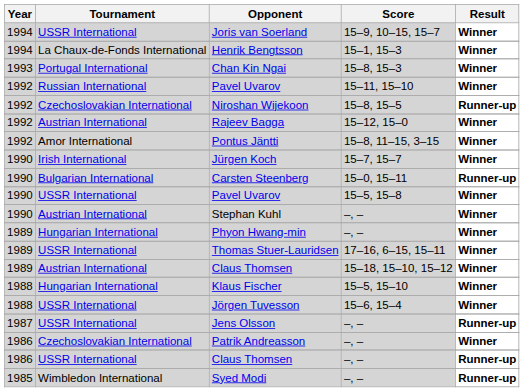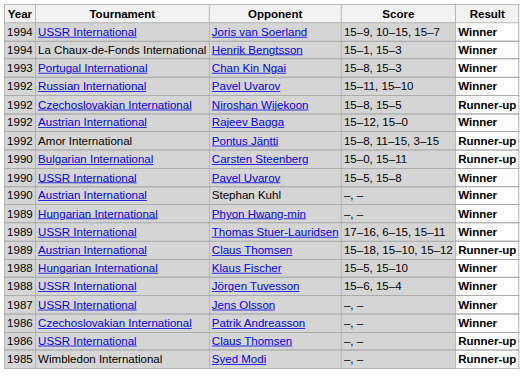 <table class="sortable wikitable" style="font-size: 90%;">
 <tr>
 <th>Year</th>
 <th>Tournament</th>
 <th>Opponent</th>
 <th>Score</th>
 <th>Result</th>
 </tr>
 <tr style="background:#D5D5D5">
 <td align="center">1994</td>
 <td align="left"><a href='#'>USSR International</a></td>
 <td align="left"> <a href='#'>Joris van Soerland</a></td>
 <td align="left">15–9, 10–15, 15–7</td>
 <td style="text-align:left; background:white"> <strong>Winner</strong></td>
 </tr>
 <tr>
 </tr>
 <tr style="background:#D5D5D5">
 <td align="center">1994</td>
 <td align="left">La Chaux-de-Fonds International</td>
 <td align="left"> <a href='#'>Henrik Bengtsson</a></td>
 <td align="left">15–1, 15–3</td>
 <td style="text-align:left; background:white"> <strong>Winner</strong></td>
 </tr>
 <tr>
 </tr>
 <tr style="background:#D5D5D5">
 <td align="center">1993</td>
 <td align="left"><a href='#'>Portugal International</a></td>
 <td align="left"> <a href='#'>Chan Kin Ngai</a></td>
 <td align="left">15–8, 15–3</td>
 <td style="text-align:left; background:white"> <strong>Winner</strong></td>
 </tr>
 <tr>
 </tr>
 <tr style="background:#D5D5D5">
 <td align="center">1992</td>
 <td align="left"><a href='#'>Russian International</a></td>
 <td align="left"> <a href='#'>Pavel Uvarov</a></td>
 <td align="left">15–11, 15–10</td>
 <td style="text-align:left; background:white"> <strong>Winner</strong></td>
 </tr>
 <tr>
 </tr>
 <tr style="background:#D5D5D5">
 <td align="center">1992</td>
 <td align="left"><a href='#'>Czechoslovakian International</a></td>
 <td align="left"> <a href='#'>Niroshan Wijekoon</a></td>
 <td align="left">15–8, 15–5</td>
 <td style="text-align:left; background:white"> <strong>Runner-up</strong></td>
 </tr>
 <tr>
 </tr>
 <tr style="background:#D5D5D5">
 <td align="center">1992</td>
 <td align="left"><a href='#'>Austrian International</a></td>
 <td align="left"> <a href='#'>Rajeev Bagga</a></td>
 <td align="left">15–12, 15–0</td>
 <td style="text-align:left; background:white"> <strong>Winner</strong></td>
 </tr>
 <tr>
 </tr>
 <tr style="background:#D5D5D5">
 <td align="center">1992</td>
 <td align="left">Amor International</td>
 <td align="left"> <a href='#'>Pontus Jäntti</a></td>
 <td align="left">15–8, 11–15, 3–15</td>
-<td style="text-align:left; background:white"> <strong>Winner</strong></td>
+<td style="text-align:left; background:white"> <strong>Runner-up</strong></td>
 </tr>
 <tr>
-</tr>
-<tr style="background:#D5D5D5">
-<td align="center">1990</td>
-<td align="left"><a href='#'>Irish International</a></td>
-<td align="left"> <a href='#'>Jürgen Koch</a></td>
-<td align="left">15–7, 15–7</td>
-<td style="text-align:left; background:white"> <strong>Winner</strong></td>
 </tr>
 <tr>
 </tr>
 <tr style="background:#D5D5D5">
 <td align="center">1990</td>
 <td align="left"><a href='#'>Bulgarian International</a></td>
 <td align="left"> <a href='#'>Carsten Steenberg</a></td>
 <td align="left">15–0, 15–11</td>
 <td style="text-align:left; background:white"> <strong>Runner-up</strong></td>
 </tr>
 <tr>
 </tr>
 <tr style="background:#D5D5D5">
 <td align="center">1990</td>
 <td align="left"><a href='#'>USSR International</a></td>
 <td align="left"> <a href='#'>Pavel Uvarov</a></td>
 <td align="left">15–5, 15–8</td>
 <td style="text-align:left; background:white"> <strong>Winner</strong></td>
 </tr>
 <tr>
 </tr>
 <tr style="background:#D5D5D5">
 <td align="center">1990</td>
 <td align="left"><a href='#'>Austrian International</a></td>
 <td align="left"> Stephan Kuhl</td>
 <td align="left">–, –</td>
 <td style="text-align:left; background:white"> <strong>Winner</strong></td>
 </tr>
 <tr>
 </tr>
 <tr style="background:#D5D5D5">
 <td align="center">1989</td>
 <td align="left"><a href='#'>Hungarian International</a></td>
 <td align="left"> <a href='#'>Phyon Hwang-min</a></td>
 <td align="left">–, –</td>
 <td style="text-align:left; background:white"> <strong>Winner</strong></td>
 </tr>
 <tr>
 </tr>
 <tr style="background:#D5D5D5">
 <td align="center">1989</td>
 <td align="left"><a href='#'>USSR International</a></td>
 <td align="left"> <a href='#'>Thomas Stuer-Lauridsen</a></td>
 <td align="left">17–16, 6–15, 15–11</td>
 <td style="text-align:left; background:white"> <strong>Winner</strong></td>
 </tr>
 <tr>
 </tr>
 <tr style="background:#D5D5D5">
 <td align="center">1989</td>
 <td align="left"><a href='#'>Austrian International</a></td>
 <td align="left"> <a href='#'>Claus Thomsen</a></td>
 <td align="left">15–18, 15–10, 15–12</td>
-<td style="text-align:left; background:white"> <strong>Winner</strong></td>
+<td style="text-align:left; background:white"> <strong>Runner-up</strong></td>
 </tr>
 <tr>
 </tr>
 <tr style="background:#D5D5D5">
 <td align="center">1988</td>
 <td align="left"><a href='#'>Hungarian International</a></td>
 <td align="left"> <a href='#'>Klaus Fischer</a></td>
 <td align="left">15–5, 15–10</td>
 <td style="text-align:left; background:white"> <strong>Winner</strong></td>
 </tr>
 <tr>
 </tr>
 <tr style="background:#D5D5D5">
 <td align="center">1988</td>
 <td align="left"><a href='#'>USSR International</a></td>
 <td align="left"> <a href='#'>Jörgen Tuvesson</a></td>
 <td align="left">15–6, 15–4</td>
 <td style="text-align:left; background:white"> <strong>Winner</strong></td>
 </tr>
 <tr>
 </tr>
 <tr style="background:#D5D5D5">
 <td align="center">1987</td>
 <td align="left"><a href='#'>USSR International</a></td>
 <td align="left"> <a href='#'>Jens Olsson</a></td>
 <td align="left">–, –</td>
-<td style="text-align:left; background:white"> <strong>Runner-up</strong></td>
+<td style="text-align:left; background:white"> <strong>Winner</strong></td>
 </tr>
 <tr>
 </tr>
 <tr style="background:#D5D5D5">
 <td align="center">1986</td>
 <td align="left"><a href='#'>Czechoslovakian International</a></td>
 <td align="left"> <a href='#'>Patrik Andreasson</a></td>
 <td align="left">–, –</td>
 <td style="text-align:left; background:white"> <strong>Winner</strong></td>
 </tr>
 <tr>
 </tr>
 <tr style="background:#D5D5D5">
 <td align="center">1986</td>
 <td align="left"><a href='#'>USSR International</a></td>
 <td align="left"> <a href='#'>Claus Thomsen</a></td>
 <td align="left">–, –</td>
 <td style="text-align:left; background:white"> <strong>Runner-up</strong></td>
 </tr>
 <tr>
 </tr>
 <tr style="background:#D5D5D5">
 <td align="center">1985</td>
 <td align="left">Wimbledon International</td>
 <td align="left"> <a href='#'>Syed Modi</a></td>
 <td align="left">–, –</td>
 <td style="text-align:left; background:white"> <strong>Runner-up</strong></td>
 </tr>
 </table>
